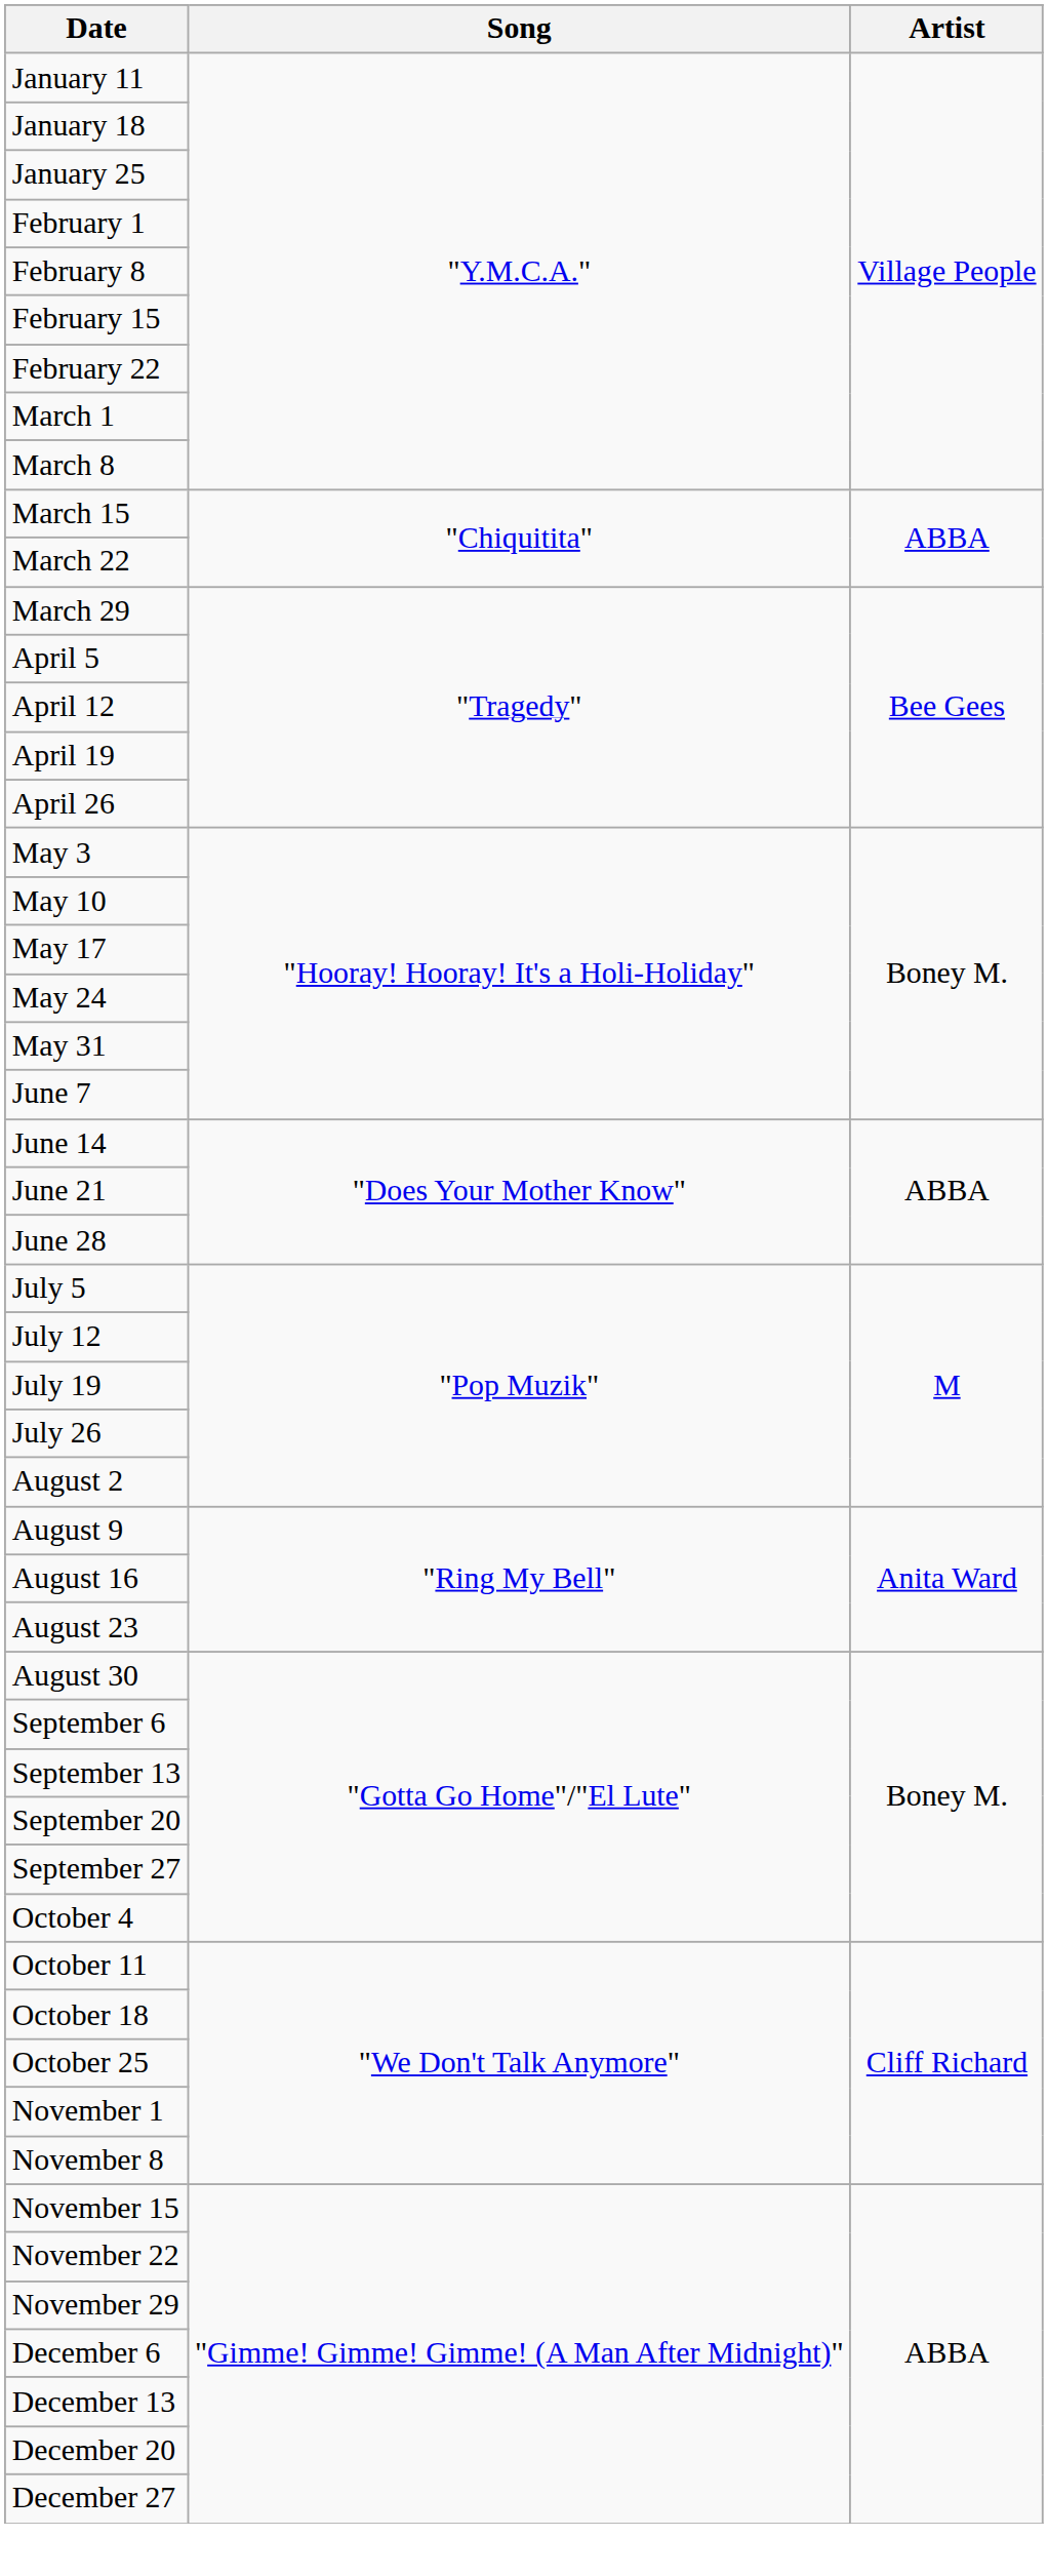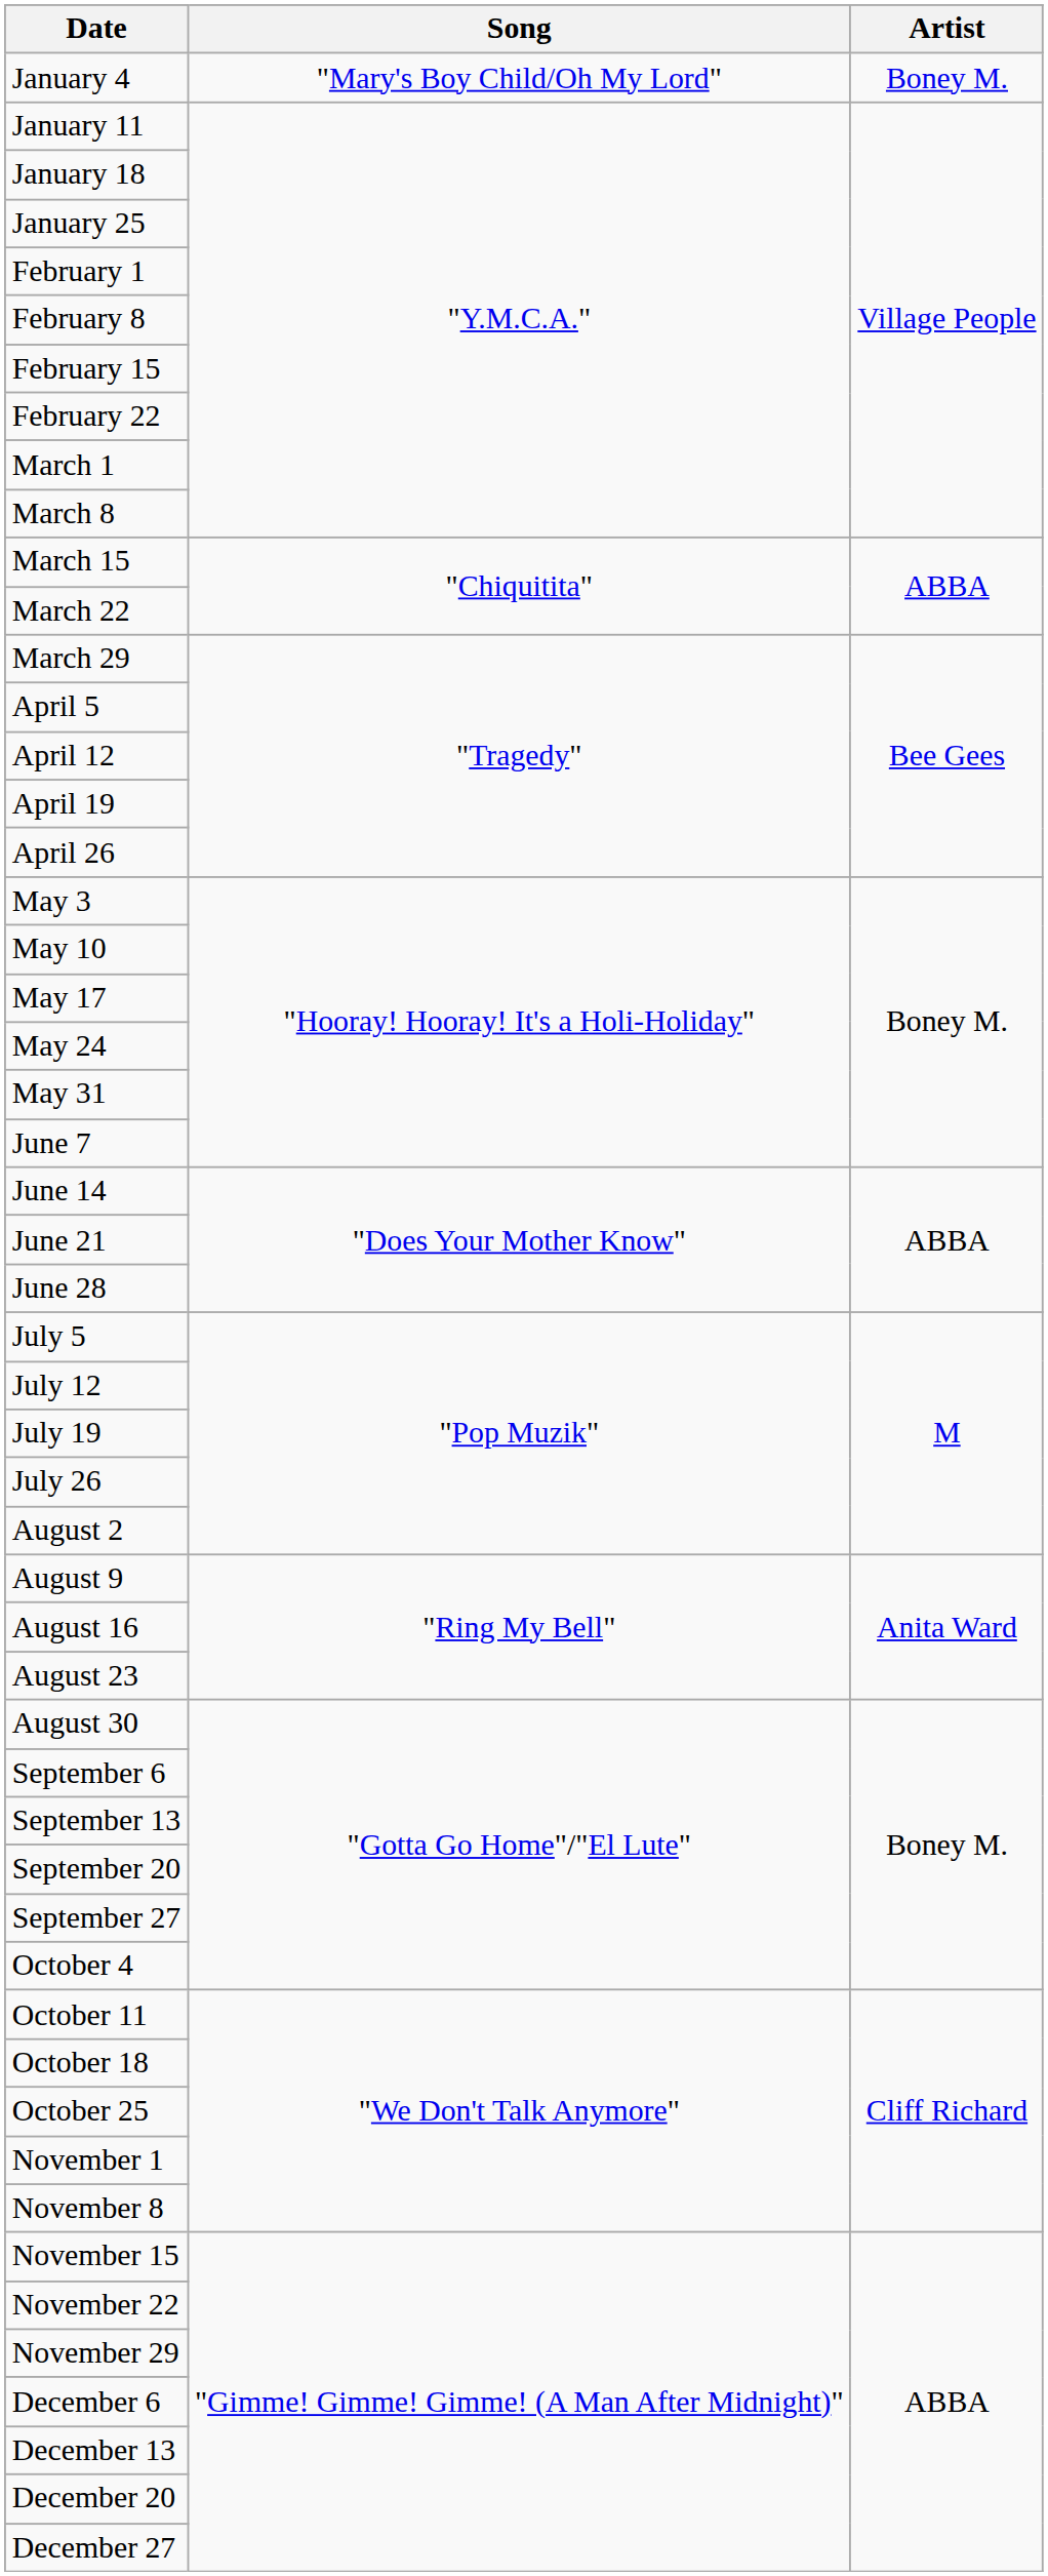 <table class="wikitable">
 <tr>
 <th>Date</th>
 <th>Song</th>
 <th>Artist</th>
+</tr>
+<tr>
+<td>January 4</td>
+<td align="center">"<a href='#'>Mary's Boy Child/Oh My Lord</a>"</td>
+<td align="center"><a href='#'>Boney M.</a></td>
 </tr>
 <tr>
 <td>January 11</td>
 <td rowspan="9" align="center">"<a href='#'>Y.M.C.A.</a>"</td>
 <td rowspan="9" align="center"><a href='#'>Village People</a></td>
 </tr>
 <tr>
 <td>January 18</td>
 </tr>
 <tr>
 <td>January 25</td>
 </tr>
 <tr>
 <td>February 1</td>
 </tr>
 <tr>
 <td>February 8</td>
 </tr>
 <tr>
 <td>February 15</td>
 </tr>
 <tr>
 <td>February 22</td>
 </tr>
 <tr>
 <td>March 1</td>
 </tr>
 <tr>
 <td>March 8</td>
 </tr>
 <tr>
 <td>March 15</td>
 <td rowspan="2" align="center">"<a href='#'>Chiquitita</a>"</td>
 <td rowspan="2" align="center"><a href='#'>ABBA</a></td>
 </tr>
 <tr>
 <td>March 22</td>
 </tr>
 <tr>
 <td>March 29</td>
 <td rowspan="5" align="center">"<a href='#'>Tragedy</a>"</td>
 <td rowspan="5" align="center"><a href='#'>Bee Gees</a></td>
 </tr>
 <tr>
 <td>April 5</td>
 </tr>
 <tr>
 <td>April 12</td>
 </tr>
 <tr>
 <td>April 19</td>
 </tr>
 <tr>
 <td>April 26</td>
 </tr>
 <tr>
 <td>May 3</td>
 <td rowspan="6" align="center">"<a href='#'>Hooray! Hooray! It's a Holi-Holiday</a>"</td>
 <td rowspan="6" align="center">Boney M.</td>
 </tr>
 <tr>
 <td>May 10</td>
 </tr>
 <tr>
 <td>May 17</td>
 </tr>
 <tr>
 <td>May 24</td>
 </tr>
 <tr>
 <td>May 31</td>
 </tr>
 <tr>
 <td>June 7</td>
 </tr>
 <tr>
 <td>June 14</td>
 <td rowspan="3" align="center">"<a href='#'>Does Your Mother Know</a>"</td>
 <td rowspan="3" align="center">ABBA</td>
 </tr>
 <tr>
 <td>June 21</td>
 </tr>
 <tr>
 <td>June 28</td>
 </tr>
 <tr>
 <td>July 5</td>
 <td rowspan="5" align="center">"<a href='#'>Pop Muzik</a>"</td>
 <td rowspan="5" align="center"><a href='#'>M</a></td>
 </tr>
 <tr>
 <td>July 12</td>
 </tr>
 <tr>
 <td>July 19</td>
 </tr>
 <tr>
 <td>July 26</td>
 </tr>
 <tr>
 <td>August 2</td>
 </tr>
 <tr>
 <td>August 9</td>
 <td rowspan="3" align="center">"<a href='#'>Ring My Bell</a>"</td>
 <td rowspan="3" align="center"><a href='#'>Anita Ward</a></td>
 </tr>
 <tr>
 <td>August 16</td>
 </tr>
 <tr>
 <td>August 23</td>
 </tr>
 <tr>
 <td>August 30</td>
 <td rowspan="6" align="center">"<a href='#'>Gotta Go Home</a>"/"<a href='#'>El Lute</a>"</td>
 <td rowspan="6" align="center">Boney M.</td>
 </tr>
 <tr>
 <td>September 6</td>
 </tr>
 <tr>
 <td>September 13</td>
 </tr>
 <tr>
 <td>September 20</td>
 </tr>
 <tr>
 <td>September 27</td>
 </tr>
 <tr>
 <td>October 4</td>
 </tr>
 <tr>
 <td>October 11</td>
 <td rowspan="5" align="center">"<a href='#'>We Don't Talk Anymore</a>"</td>
 <td rowspan="5" align="center"><a href='#'>Cliff Richard</a></td>
 </tr>
 <tr>
 <td>October 18</td>
 </tr>
 <tr>
 <td>October 25</td>
 </tr>
 <tr>
 <td>November 1</td>
 </tr>
 <tr>
 <td>November 8</td>
 </tr>
 <tr>
 <td>November 15</td>
 <td rowspan="7" align="center">"<a href='#'>Gimme! Gimme! Gimme! (A Man After Midnight)</a>"</td>
 <td rowspan="7" align="center">ABBA</td>
 </tr>
 <tr>
 <td>November 22</td>
 </tr>
 <tr>
 <td>November 29</td>
 </tr>
 <tr>
 <td>December 6</td>
 </tr>
 <tr>
 <td>December 13</td>
 </tr>
 <tr>
 <td>December 20</td>
 </tr>
 <tr>
 <td>December 27</td>
 </tr>
 </table>
